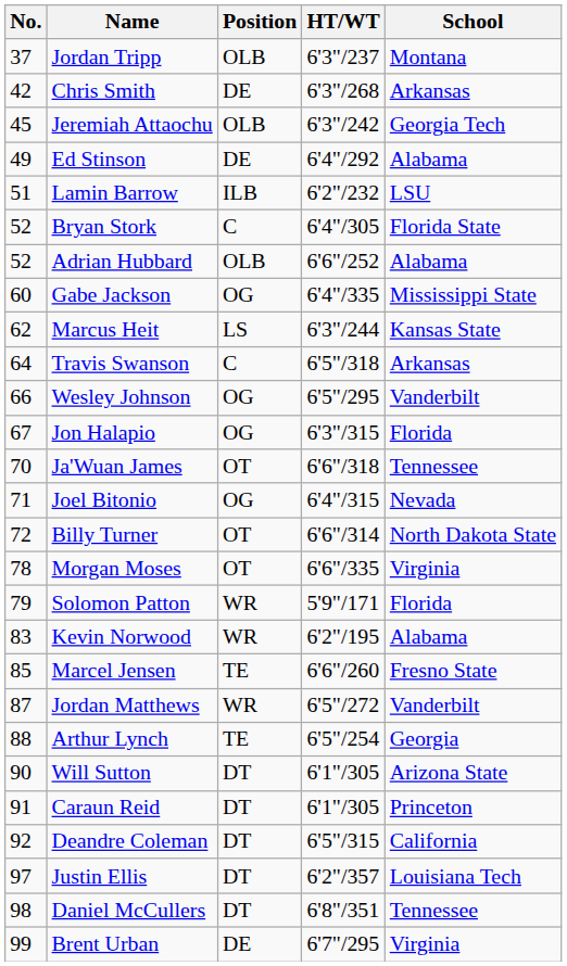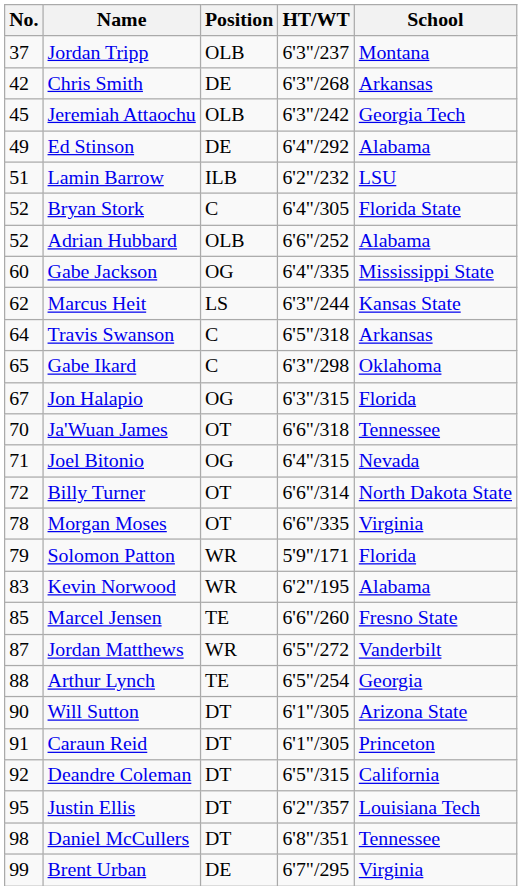 <table class="wikitable sortable">
 <tr>
 <th>No.</th>
 <th>Name</th>
 <th>Position</th>
 <th>HT/WT</th>
 <th>School</th>
 </tr>
 <tr>
 <td>37</td>
 <td><a href='#'>Jordan Tripp</a></td>
 <td>OLB</td>
 <td>6'3"/237</td>
 <td><a href='#'>Montana</a></td>
 </tr>
 <tr>
 <td>42</td>
 <td><a href='#'>Chris Smith</a></td>
 <td>DE</td>
 <td>6'3"/268</td>
 <td><a href='#'>Arkansas</a></td>
 </tr>
 <tr>
 <td>45</td>
 <td><a href='#'>Jeremiah Attaochu</a></td>
 <td>OLB</td>
 <td>6'3"/242</td>
 <td><a href='#'>Georgia Tech</a></td>
 </tr>
 <tr>
 <td>49</td>
 <td><a href='#'>Ed Stinson</a></td>
 <td>DE</td>
 <td>6'4"/292</td>
 <td><a href='#'>Alabama</a></td>
 </tr>
 <tr>
 <td>51</td>
 <td><a href='#'>Lamin Barrow</a></td>
 <td>ILB</td>
 <td>6'2"/232</td>
 <td><a href='#'>LSU</a></td>
 </tr>
 <tr>
 <td>52</td>
 <td><a href='#'>Bryan Stork</a></td>
 <td>C</td>
 <td>6'4"/305</td>
 <td><a href='#'>Florida State</a></td>
 </tr>
 <tr>
 <td>52</td>
 <td><a href='#'>Adrian Hubbard</a></td>
 <td>OLB</td>
 <td>6'6"/252</td>
 <td><a href='#'>Alabama</a></td>
 </tr>
 <tr>
 <td>60</td>
 <td><a href='#'>Gabe Jackson</a></td>
 <td>OG</td>
 <td>6'4"/335</td>
 <td><a href='#'>Mississippi State</a></td>
 </tr>
 <tr>
 <td>62</td>
 <td><a href='#'>Marcus Heit</a></td>
 <td>LS</td>
 <td>6'3"/244</td>
 <td><a href='#'>Kansas State</a></td>
 </tr>
 <tr>
 <td>64</td>
 <td><a href='#'>Travis Swanson</a></td>
 <td>C</td>
 <td>6'5"/318</td>
 <td><a href='#'>Arkansas</a></td>
 </tr>
 <tr>
-<td>66</td>
-<td><a href='#'>Wesley Johnson</a></td>
-<td>OG</td>
-<td>6'5"/295</td>
-<td><a href='#'>Vanderbilt</a></td>
+<td>65</td>
+<td><a href='#'>Gabe Ikard</a></td>
+<td>C</td>
+<td>6'3"/298</td>
+<td><a href='#'>Oklahoma</a></td>
 </tr>
 <tr>
 <td>67</td>
 <td><a href='#'>Jon Halapio</a></td>
 <td>OG</td>
 <td>6'3"/315</td>
 <td><a href='#'>Florida</a></td>
 </tr>
 <tr>
 <td>70</td>
 <td><a href='#'>Ja'Wuan James</a></td>
 <td>OT</td>
 <td>6'6"/318</td>
 <td><a href='#'>Tennessee</a></td>
 </tr>
 <tr>
 <td>71</td>
 <td><a href='#'>Joel Bitonio</a></td>
 <td>OG</td>
 <td>6'4"/315</td>
 <td><a href='#'>Nevada</a></td>
 </tr>
 <tr>
 <td>72</td>
 <td><a href='#'>Billy Turner</a></td>
 <td>OT</td>
 <td>6'6"/314</td>
 <td><a href='#'>North Dakota State</a></td>
 </tr>
 <tr>
 <td>78</td>
 <td><a href='#'>Morgan Moses</a></td>
 <td>OT</td>
 <td>6'6"/335</td>
 <td><a href='#'>Virginia</a></td>
 </tr>
 <tr>
 <td>79</td>
 <td><a href='#'>Solomon Patton</a></td>
 <td>WR</td>
 <td>5'9"/171</td>
 <td><a href='#'>Florida</a></td>
 </tr>
 <tr>
 <td>83</td>
 <td><a href='#'>Kevin Norwood</a></td>
 <td>WR</td>
 <td>6'2"/195</td>
 <td><a href='#'>Alabama</a></td>
 </tr>
 <tr>
 <td>85</td>
 <td><a href='#'>Marcel Jensen</a></td>
 <td>TE</td>
 <td>6'6"/260</td>
 <td><a href='#'>Fresno State</a></td>
 </tr>
 <tr>
 <td>87</td>
 <td><a href='#'>Jordan Matthews</a></td>
 <td>WR</td>
 <td>6'5"/272</td>
 <td><a href='#'>Vanderbilt</a></td>
 </tr>
 <tr>
 <td>88</td>
 <td><a href='#'>Arthur Lynch</a></td>
 <td>TE</td>
 <td>6'5"/254</td>
 <td><a href='#'>Georgia</a></td>
 </tr>
 <tr>
 <td>90</td>
 <td><a href='#'>Will Sutton</a></td>
 <td>DT</td>
 <td>6'1"/305</td>
 <td><a href='#'>Arizona State</a></td>
 </tr>
 <tr>
 <td>91</td>
 <td><a href='#'>Caraun Reid</a></td>
 <td>DT</td>
 <td>6'1"/305</td>
 <td><a href='#'>Princeton</a></td>
 </tr>
 <tr>
 <td>92</td>
 <td><a href='#'>Deandre Coleman</a></td>
 <td>DT</td>
 <td>6'5"/315</td>
 <td><a href='#'>California</a></td>
 </tr>
 <tr>
-<td>97</td>
+<td>95</td>
 <td><a href='#'>Justin Ellis</a></td>
 <td>DT</td>
 <td>6'2"/357</td>
 <td><a href='#'>Louisiana Tech</a></td>
 </tr>
 <tr>
 <td>98</td>
 <td><a href='#'>Daniel McCullers</a></td>
 <td>DT</td>
 <td>6'8"/351</td>
 <td><a href='#'>Tennessee</a></td>
 </tr>
 <tr>
 <td>99</td>
 <td><a href='#'>Brent Urban</a></td>
 <td>DE</td>
 <td>6'7"/295</td>
 <td><a href='#'>Virginia</a></td>
 </tr>
 </table>
